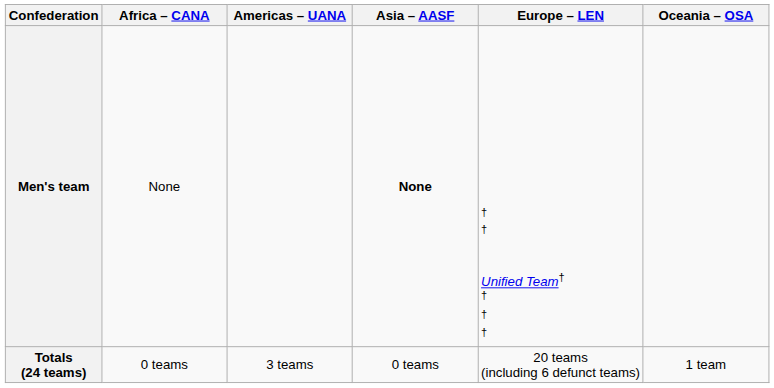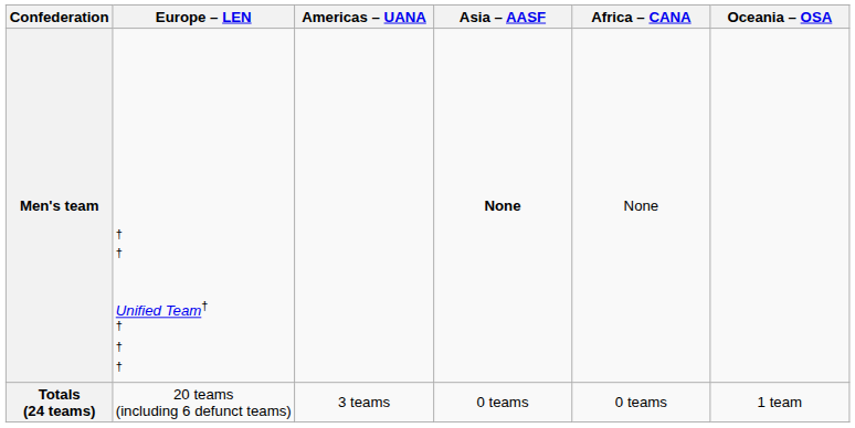 <table class="wikitable" style="text-align: center; font-size: 90%; margin-left: 1em;">
 <tr>
 <th>Confederation</th>
-<th style="width: 9em;">Africa – <a href='#'>CANA</a></th>
+<th>Europe – <a href='#'>LEN</a></th>
 <th style="width: 9em;">Americas – <a href='#'>UANA</a></th>
 <th style="width: 9em;">Asia – <a href='#'>AASF</a></th>
-<th>Europe – <a href='#'>LEN</a></th>
+<th style="width: 9em;">Africa – <a href='#'>CANA</a></th>
 <th style="width: 9em;">Oceania – <a href='#'>OSA</a></th>
 </tr>
 <tr>
 <th>Men's team</th>
-<td>None</td>
+<td style="text-align: left;"><br><br><br><br><br><br><br><br><br><br><br><br><em></em><sup>†</sup><br><em></em><sup>†</sup><br><br><br><em> <a href='#'>Unified Team</a></em><sup>†</sup><br><em></em><sup>†</sup><br><em></em><sup>†</sup><br><em></em><sup>†</sup></td>
 <td style="text-align: left;"><br><br></td>
 <td><strong>None</strong></td>
-<td style="text-align: left;"><br><br><br><br><br><br><br><br><br><br><br><br><em></em><sup>†</sup><br><em></em><sup>†</sup><br><br><br><em> <a href='#'>Unified Team</a></em><sup>†</sup><br><em></em><sup>†</sup><br><em></em><sup>†</sup><br><em></em><sup>†</sup></td>
+<td>None</td>
 <td style="text-align: left;"></td>
 </tr>
 <tr>
 <th>Totals<br>(24 teams)</th>
-<td>0 teams</td>
+<td>20 teams<br>(including 6 defunct teams)</td>
 <td>3 teams</td>
 <td>0 teams</td>
-<td>20 teams<br>(including 6 defunct teams)</td>
+<td>0 teams</td>
 <td>1 team</td>
 </tr>
 </table>
